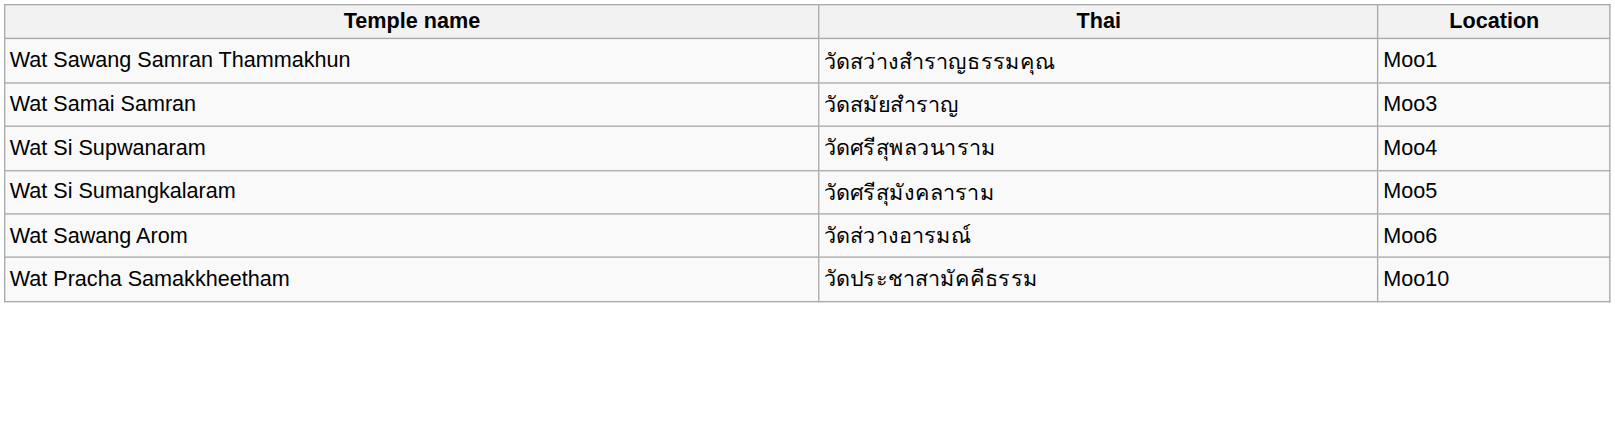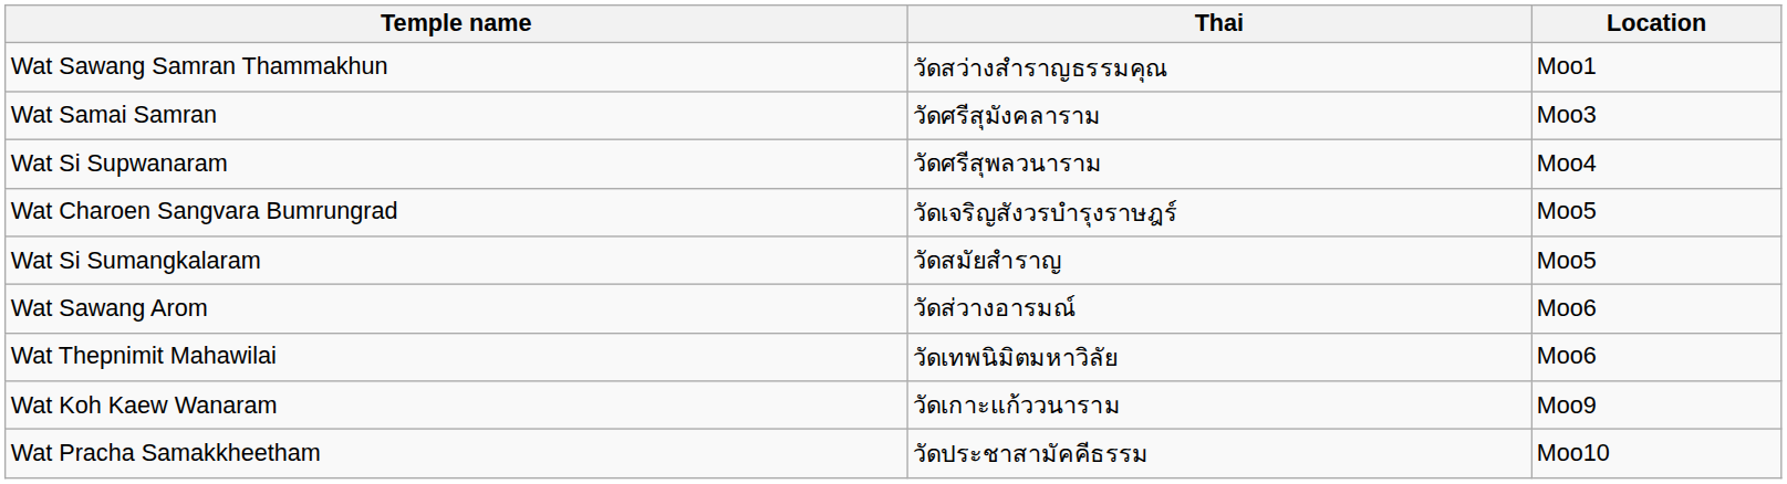 <table class="wikitable" style="width:60%;">
 <tr>
 <th>Temple name</th>
 <th>Thai</th>
 <th>Location</th>
 </tr>
 <tr>
 <td>Wat Sawang Samran Thammakhun</td>
 <td>วัดสว่างสำราญธรรมคุณ</td>
 <td>Moo1</td>
 </tr>
 <tr>
 <td>Wat Samai Samran</td>
-<td>วัดสมัยสำราญ</td>
+<td>วัดศรีสุมังคลาราม</td>
 <td>Moo3</td>
 </tr>
 <tr>
 <td>Wat Si Supwanaram</td>
 <td>วัดศรีสุพลวนาราม</td>
 <td>Moo4</td>
 </tr>
 <tr>
+<td>Wat Charoen Sangvara Bumrungrad</td>
+<td>วัดเจริญสังวรบำรุงราษฎร์</td>
+<td>Moo5</td>
+</tr>
+<tr>
 <td>Wat Si Sumangkalaram</td>
-<td>วัดศรีสุมังคลาราม</td>
+<td>วัดสมัยสำราญ</td>
 <td>Moo5</td>
 </tr>
 <tr>
 <td>Wat Sawang Arom</td>
 <td>วัดส่วางอารมณ์</td>
 <td>Moo6</td>
 </tr>
 <tr>
+<td>Wat Thepnimit Mahawilai</td>
+<td>วัดเทพนิมิตมหาวิลัย</td>
+<td>Moo6</td>
+</tr>
+<tr>
+<td>Wat Koh Kaew Wanaram</td>
+<td>วัดเกาะแก้ววนาราม</td>
+<td>Moo9</td>
+</tr>
+<tr>
 <td>Wat Pracha Samakkheetham</td>
 <td>วัดประชาสามัคคีธรรม</td>
 <td>Moo10</td>
 </tr>
 </table>
